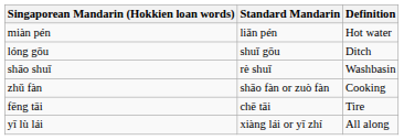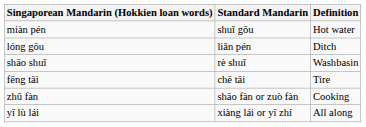 <table class=wikitable>
 <tr>
 <th>Singaporean Mandarin (Hokkien loan words)</th>
 <th>Standard Mandarin</th>
 <th>Definition</th>
 </tr>
 <tr>
 <td> miàn pén</td>
-<td> liǎn pén</td>
+<td> shuǐ gōu</td>
 <td>Hot water</td>
 </tr>
 <tr>
 <td> lóng gōu</td>
-<td> shuǐ gōu</td>
+<td> liǎn pén</td>
 <td>Ditch</td>
 </tr>
 <tr>
 <td> shāo shuǐ</td>
 <td> rè shuǐ</td>
 <td>Washbasin</td>
 </tr>
 <tr>
+<td> fēng tāi</td>
+<td> chē tāi</td>
+<td>Tire</td>
+</tr>
+<tr>
 <td> zhǔ fàn</td>
 <td> shāo fàn or  zuò fàn</td>
 <td>Cooking</td>
-</tr>
-<tr>
-<td> fēng tāi</td>
-<td> chē tāi</td>
-<td>Tire</td>
 </tr>
 <tr>
 <td> yī lù lái</td>
 <td> xiàng lái or  yī zhí</td>
 <td>All along</td>
 </tr>
 </table>
